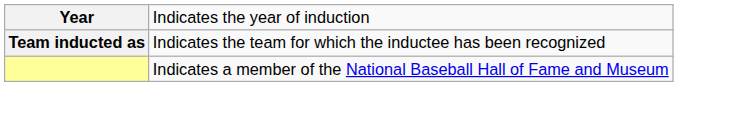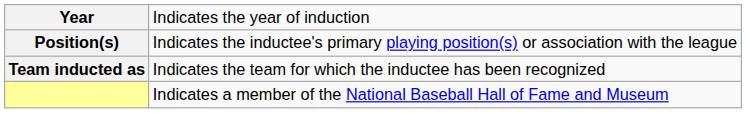 <table class="wikitable" style="font-size:85%">
 <tr>
 <th scope="row"><strong>Year</strong></th>
 <td>Indicates the year of induction</td>
+</tr>
+<tr>
+<th scope="row"><strong>Position(s)</strong></th>
+<td>Indicates the inductee's primary <a href='#'>playing position(s)</a> or association with the league</td>
 </tr>
 <tr>
 <th scope="row"><strong>Team inducted as</strong></th>
 <td>Indicates the team for which the inductee has been recognized</td>
 </tr>
 <tr>
 <th scope="row" style="background:#FFFF99"></th>
 <td>Indicates a member of the <a href='#'>National Baseball Hall of Fame and Museum</a></td>
 </tr>
 </table>
